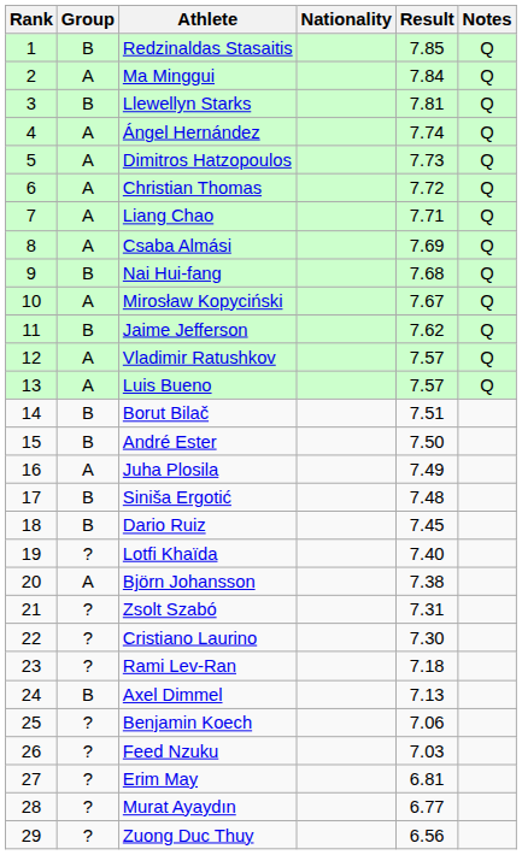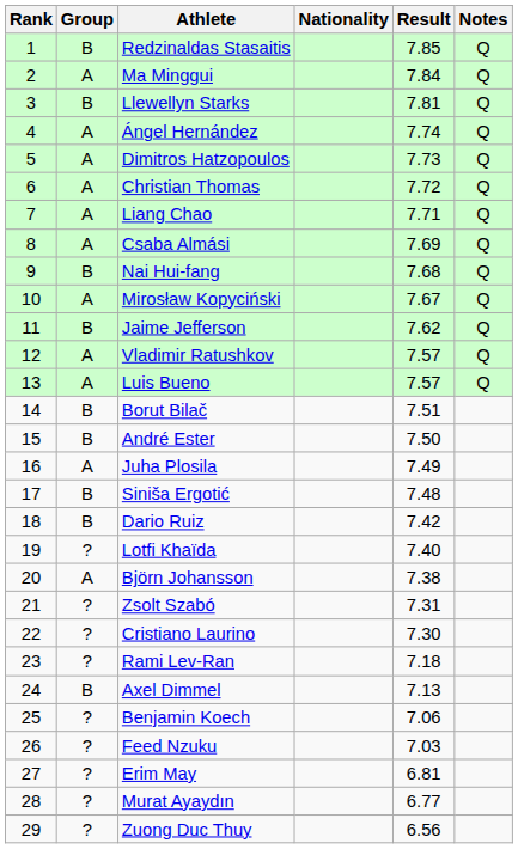 <table class="wikitable sortable" style="text-align:center;font-size:95%">
 <tr>
 <th>Rank</th>
 <th>Group</th>
 <th>Athlete</th>
 <th>Nationality</th>
 <th>Result</th>
 <th>Notes</th>
 </tr>
 <tr bgcolor=ccffcc>
 <td>1</td>
 <td>B</td>
 <td align="left"><a href='#'>Redzinaldas Stasaitis</a></td>
 <td align=left></td>
 <td>7.85</td>
 <td>Q</td>
 </tr>
 <tr bgcolor=ccffcc>
 <td>2</td>
 <td>A</td>
 <td align="left"><a href='#'>Ma Minggui</a></td>
 <td align=left></td>
 <td>7.84</td>
 <td>Q</td>
 </tr>
 <tr bgcolor=ccffcc>
 <td>3</td>
 <td>B</td>
 <td align="left"><a href='#'>Llewellyn Starks</a></td>
 <td align=left></td>
 <td>7.81</td>
 <td>Q</td>
 </tr>
 <tr bgcolor=ccffcc>
 <td>4</td>
 <td>A</td>
 <td align="left"><a href='#'>Ángel Hernández</a></td>
 <td align=left></td>
 <td>7.74</td>
 <td>Q</td>
 </tr>
 <tr bgcolor=ccffcc>
 <td>5</td>
 <td>A</td>
 <td align="left"><a href='#'>Dimitros Hatzopoulos</a></td>
 <td align=left></td>
 <td>7.73</td>
 <td>Q</td>
 </tr>
 <tr bgcolor=ccffcc>
 <td>6</td>
 <td>A</td>
 <td align="left"><a href='#'>Christian Thomas</a></td>
 <td align=left></td>
 <td>7.72</td>
 <td>Q</td>
 </tr>
 <tr bgcolor=ccffcc>
 <td>7</td>
 <td>A</td>
 <td align="left"><a href='#'>Liang Chao</a></td>
 <td align=left></td>
 <td>7.71</td>
 <td>Q</td>
 </tr>
 <tr bgcolor=ccffcc>
 <td>8</td>
 <td>A</td>
 <td align="left"><a href='#'>Csaba Almási</a></td>
 <td align=left></td>
 <td>7.69</td>
 <td>Q</td>
 </tr>
 <tr bgcolor=ccffcc>
 <td>9</td>
 <td>B</td>
 <td align="left"><a href='#'>Nai Hui-fang</a></td>
 <td align=left></td>
 <td>7.68</td>
 <td>Q</td>
 </tr>
 <tr bgcolor=ccffcc>
 <td>10</td>
 <td>A</td>
 <td align="left"><a href='#'>Mirosław Kopyciński</a></td>
 <td align=left></td>
 <td>7.67</td>
 <td>Q</td>
 </tr>
 <tr bgcolor=ccffcc>
 <td>11</td>
 <td>B</td>
 <td align="left"><a href='#'>Jaime Jefferson</a></td>
 <td align=left></td>
 <td>7.62</td>
 <td>Q</td>
 </tr>
 <tr bgcolor=ccffcc>
 <td>12</td>
 <td>A</td>
 <td align="left"><a href='#'>Vladimir Ratushkov</a></td>
 <td align=left></td>
 <td>7.57</td>
 <td>Q</td>
 </tr>
 <tr bgcolor=ccffcc>
 <td>13</td>
 <td>A</td>
 <td align="left"><a href='#'>Luis Bueno</a></td>
 <td align=left></td>
 <td>7.57</td>
 <td>Q</td>
 </tr>
 <tr>
 <td>14</td>
 <td>B</td>
 <td align="left"><a href='#'>Borut Bilač</a></td>
 <td align=left></td>
 <td>7.51</td>
 <td></td>
 </tr>
 <tr>
 <td>15</td>
 <td>B</td>
 <td align="left"><a href='#'>André Ester</a></td>
 <td align=left></td>
 <td>7.50</td>
 <td></td>
 </tr>
 <tr>
 <td>16</td>
 <td>A</td>
 <td align="left"><a href='#'>Juha Plosila</a></td>
 <td align=left></td>
 <td>7.49</td>
 <td></td>
 </tr>
 <tr>
 <td>17</td>
 <td>B</td>
 <td align="left"><a href='#'>Siniša Ergotić</a></td>
 <td align=left></td>
 <td>7.48</td>
 <td></td>
 </tr>
 <tr>
 <td>18</td>
 <td>B</td>
 <td align="left"><a href='#'>Dario Ruiz</a></td>
 <td align=left></td>
-<td>7.45</td>
+<td>7.42</td>
 <td></td>
 </tr>
 <tr>
 <td>19</td>
 <td>?</td>
 <td align="left"><a href='#'>Lotfi Khaïda</a></td>
 <td align=left></td>
 <td>7.40</td>
 <td></td>
 </tr>
 <tr>
 <td>20</td>
 <td>A</td>
 <td align="left"><a href='#'>Björn Johansson</a></td>
 <td align=left></td>
 <td>7.38</td>
 <td></td>
 </tr>
 <tr>
 <td>21</td>
 <td>?</td>
 <td align="left"><a href='#'>Zsolt Szabó</a></td>
 <td align=left></td>
 <td>7.31</td>
 <td></td>
 </tr>
 <tr>
 <td>22</td>
 <td>?</td>
 <td align="left"><a href='#'>Cristiano Laurino</a></td>
 <td align=left></td>
 <td>7.30</td>
 <td></td>
 </tr>
 <tr>
 <td>23</td>
 <td>?</td>
 <td align="left"><a href='#'>Rami Lev-Ran</a></td>
 <td align=left></td>
 <td>7.18</td>
 <td></td>
 </tr>
 <tr>
 <td>24</td>
 <td>B</td>
 <td align="left"><a href='#'>Axel Dimmel</a></td>
 <td align=left></td>
 <td>7.13</td>
 <td></td>
 </tr>
 <tr>
 <td>25</td>
 <td>?</td>
 <td align="left"><a href='#'>Benjamin Koech</a></td>
 <td align=left></td>
 <td>7.06</td>
 <td></td>
 </tr>
 <tr>
 <td>26</td>
 <td>?</td>
 <td align="left"><a href='#'>Feed Nzuku</a></td>
 <td align=left></td>
 <td>7.03</td>
 <td></td>
 </tr>
 <tr>
 <td>27</td>
 <td>?</td>
 <td align="left"><a href='#'>Erim May</a></td>
 <td align=left></td>
 <td>6.81</td>
 <td></td>
 </tr>
 <tr>
 <td>28</td>
 <td>?</td>
 <td align="left"><a href='#'>Murat Ayaydın</a></td>
 <td align=left></td>
 <td>6.77</td>
 <td></td>
 </tr>
 <tr>
 <td>29</td>
 <td>?</td>
 <td align="left"><a href='#'>Zuong Duc Thuy</a></td>
 <td align=left></td>
 <td>6.56</td>
 <td></td>
 </tr>
 </table>
